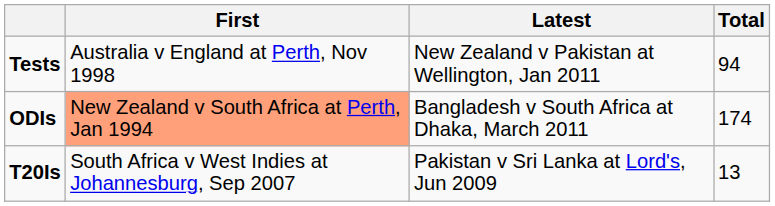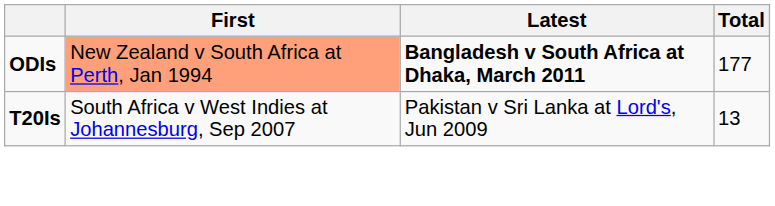 <table class="wikitable">
 <tr>
 <th></th>
 <th>First</th>
 <th>Latest</th>
 <th>Total</th>
 </tr>
 <tr>
-<td><strong>Tests</strong></td>
-<td>Australia v England at <a href='#'>Perth</a>, Nov 1998</td>
-<td>New Zealand v Pakistan at Wellington, Jan 2011</td>
-<td>94</td>
-</tr>
-<tr>
 <td><strong>ODIs</strong></td>
 <td style="background: lightsalmon;">New Zealand v South Africa at <a href='#'>Perth</a>, Jan 1994</td>
-<td>Bangladesh v South Africa at Dhaka, March 2011</td>
-<td>174</td>
+<td><strong>Bangladesh v South Africa at Dhaka, March 2011</strong></td>
+<td>177</td>
 </tr>
 <tr>
 <td><strong>T20Is</strong></td>
 <td>South Africa v West Indies at <a href='#'>Johannesburg</a>, Sep 2007</td>
 <td>Pakistan v Sri Lanka at <a href='#'>Lord's</a>, Jun 2009</td>
 <td>13</td>
 </tr>
 </table>
